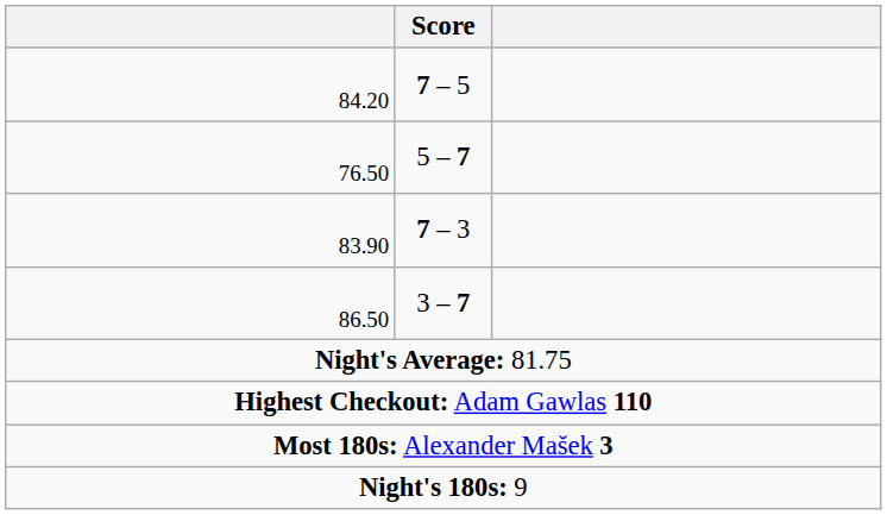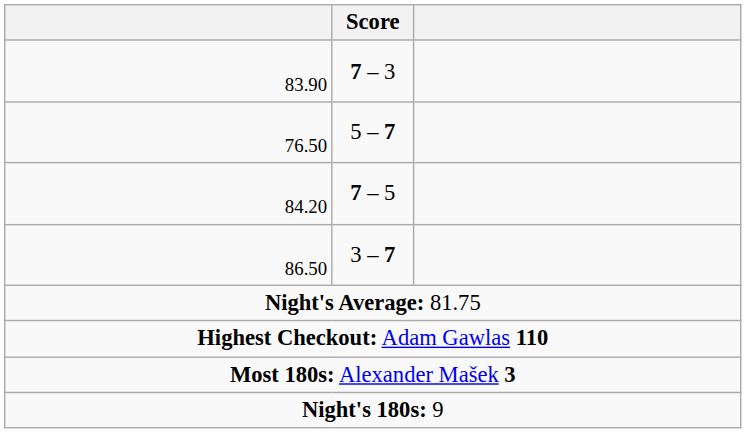 <table class="wikitable" style="text-align:center">
 <tr>
 <th style="width:225px;"></th>
 <th style="width:50px;">Score</th>
 <th style="width:225px;"></th>
 </tr>
 <tr style="text-align:left;">
-<td align=right> <br> <small><span>84.20</span></small></td>
-<td align=center><strong>7</strong> – 5</td>
+<td align=right> <br> <small><span>83.90</span></small></td>
+<td align=center><strong>7</strong> – 3</td>
 <td></td>
 </tr>
 <tr style="text-align:left;">
 <td align=right> <br> <small><span>76.50</span></small></td>
 <td align=center>5 – <strong>7</strong></td>
 <td></td>
 </tr>
 <tr style="text-align:left;">
-<td align=right> <br> <small><span>83.90</span></small></td>
-<td align=center><strong>7</strong> – 3</td>
+<td align=right> <br> <small><span>84.20</span></small></td>
+<td align=center><strong>7</strong> – 5</td>
 <td></td>
 </tr>
 <tr style="text-align:left;">
 <td align=right> <br> <small><span>86.50</span></small></td>
 <td align=center>3 – <strong>7</strong></td>
 <td></td>
 </tr>
 <tr style="text-align:center;">
 <td colspan="3"><strong>Night's Average:</strong> 81.75</td>
 </tr>
 <tr style="text-align:center;">
 <td colspan="3"><strong>Highest Checkout:</strong>  <a href='#'>Adam Gawlas</a> <strong>110</strong></td>
 </tr>
 <tr style="text-align:center;">
 <td colspan="3"><strong>Most 180s:</strong>   <a href='#'>Alexander Mašek</a> <strong>3</strong></td>
 </tr>
 <tr style="text-align:center;">
 <td colspan="3"><strong>Night's 180s:</strong> 9</td>
 </tr>
 </table>
